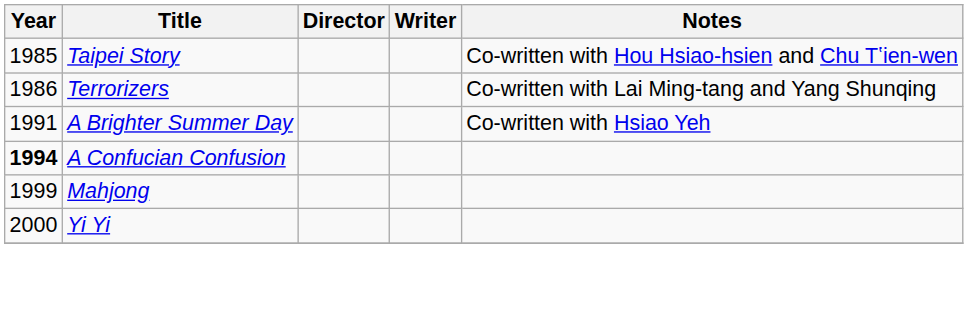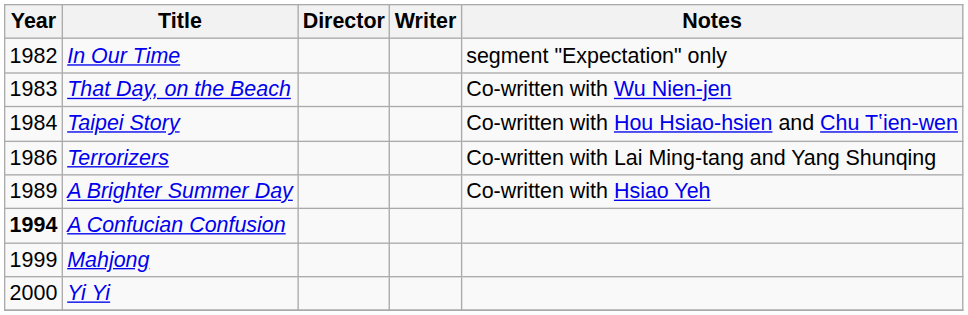 <table class="wikitable">
 <tr>
 <th>Year</th>
 <th>Title</th>
 <th>Director</th>
 <th>Writer</th>
 <th>Notes</th>
 </tr>
 <tr>
-<td>1985</td>
+<td>1982</td>
+<td><em><a href='#'>In Our Time</a></em></td>
+<td></td>
+<td></td>
+<td>segment "Expectation" only</td>
+</tr>
+<tr>
+<td>1983</td>
+<td><em><a href='#'>That Day, on the Beach</a></em></td>
+<td></td>
+<td></td>
+<td>Co-written with <a href='#'>Wu Nien-jen</a></td>
+</tr>
+<tr>
+<td>1984</td>
 <td><em><a href='#'>Taipei Story</a></em></td>
 <td></td>
 <td></td>
 <td>Co-written with <a href='#'>Hou Hsiao-hsien</a> and <a href='#'>Chu Tʽien-wen</a></td>
 </tr>
 <tr>
 <td>1986</td>
 <td><em><a href='#'>Terrorizers</a></em></td>
 <td></td>
 <td></td>
 <td>Co-written with Lai Ming-tang and Yang Shunqing</td>
 </tr>
 <tr>
-<td>1991</td>
+<td>1989</td>
 <td><em><a href='#'>A Brighter Summer Day</a></em></td>
 <td></td>
 <td></td>
 <td>Co-written with <a href='#'>Hsiao Yeh</a></td>
 </tr>
 <tr>
 <td><strong>1994</strong></td>
 <td><em><a href='#'>A Confucian Confusion</a></em></td>
 <td></td>
 <td></td>
 <td></td>
 </tr>
 <tr>
 <td>1999</td>
 <td><em><a href='#'>Mahjong</a></em></td>
 <td></td>
 <td></td>
 <td></td>
 </tr>
 <tr>
 <td>2000</td>
 <td><em><a href='#'>Yi Yi</a></em></td>
 <td></td>
 <td></td>
 <td></td>
 </tr>
 <tr>
 </tr>
 </table>
